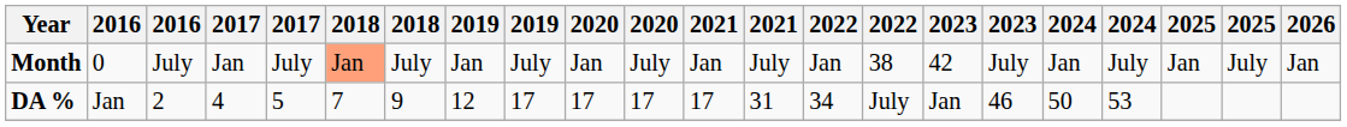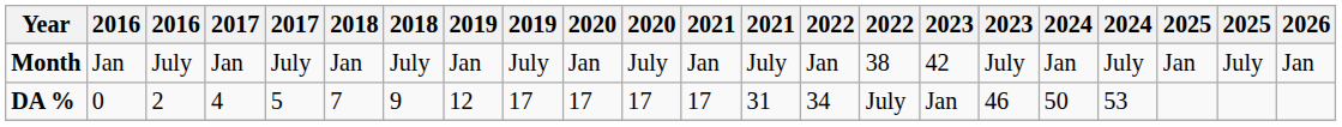 <table class="wikitable">
 <tr>
 <th>Year</th>
 <th>2016</th>
 <th>2016</th>
 <th>2017</th>
 <th>2017</th>
 <th>2018</th>
 <th>2018</th>
 <th>2019</th>
 <th>2019</th>
 <th>2020</th>
 <th>2020</th>
 <th>2021</th>
 <th>2021</th>
 <th>2022</th>
 <th>2022</th>
 <th>2023</th>
 <th>2023</th>
 <th>2024</th>
 <th>2024</th>
 <th>2025</th>
 <th>2025</th>
 <th>2026</th>
 </tr>
 <tr>
 <td><strong>Month</strong></td>
-<td>0</td>
+<td>Jan</td>
 <td>July</td>
 <td>Jan</td>
 <td>July</td>
-<td style="background: lightsalmon;">Jan</td>
+<td>Jan</td>
 <td>July</td>
 <td>Jan</td>
 <td>July</td>
 <td>Jan</td>
 <td>July</td>
 <td>Jan</td>
 <td>July</td>
 <td>Jan</td>
 <td>38</td>
 <td>42</td>
 <td>July</td>
 <td>Jan</td>
 <td>July</td>
 <td>Jan</td>
 <td>July</td>
 <td>Jan</td>
 </tr>
 <tr>
 <td><strong>DA %</strong></td>
-<td>Jan</td>
+<td>0</td>
 <td>2</td>
 <td>4</td>
 <td>5</td>
 <td>7</td>
 <td>9</td>
 <td>12</td>
 <td>17</td>
 <td>17</td>
 <td>17</td>
 <td>17</td>
 <td>31</td>
 <td>34</td>
 <td>July</td>
 <td>Jan</td>
 <td>46 </td>
 <td>50</td>
 <td>53</td>
 <td></td>
 <td></td>
 <td></td>
 </tr>
 <tr 115>
 </tr>
 </table>
